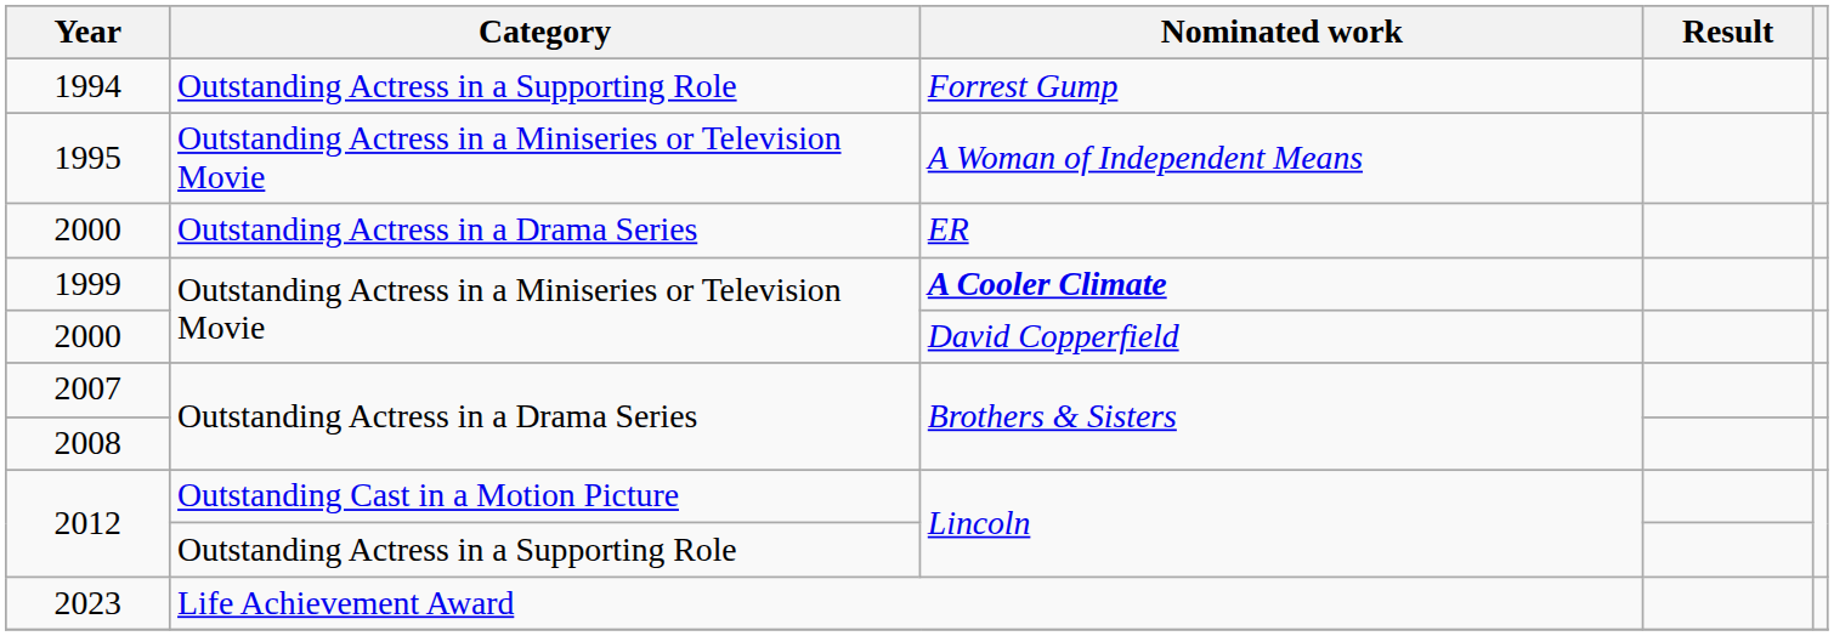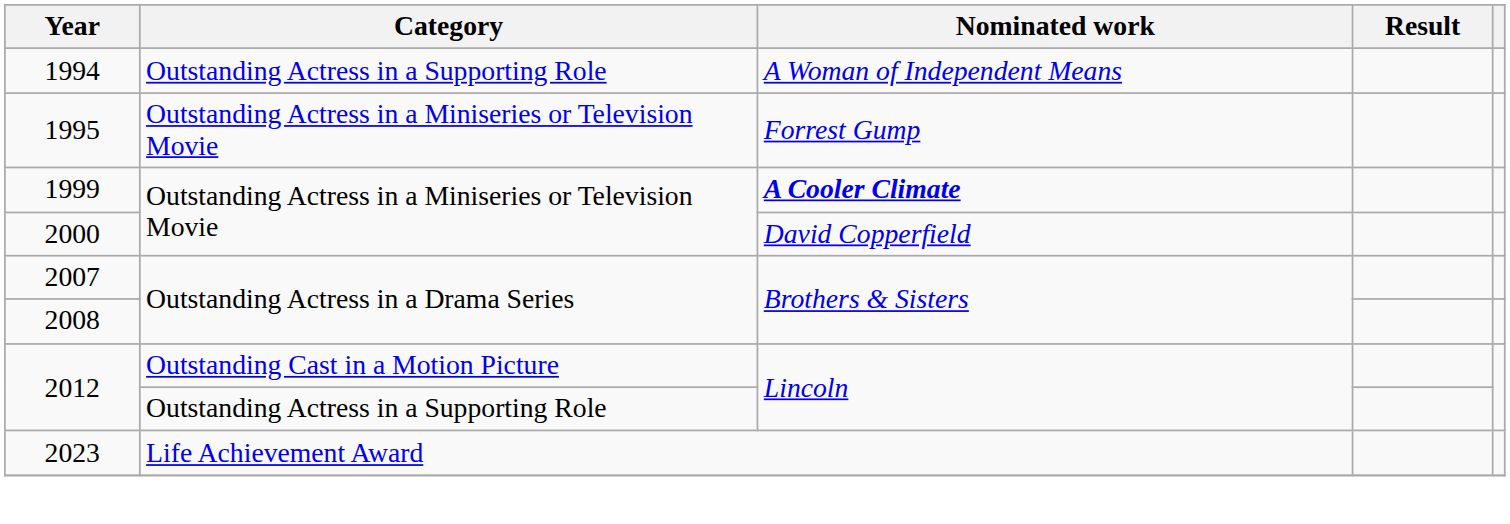 <table class=wikitable>
 <tr>
 <th scope="col" style="width:5em;">Year</th>
 <th scope="col" style="width:26em;">Category</th>
 <th scope="col" style="width:25em;">Nominated work</th>
 <th scope="col" style="width:5em;">Result</th>
 <th></th>
 </tr>
 <tr>
 <td style="text-align:center;">1994</td>
 <td><a href='#'>Outstanding Actress in a Supporting Role</a></td>
-<td><em><a href='#'>Forrest Gump</a></em></td>
+<td><em><a href='#'>A Woman of Independent Means</a></em></td>
 <td></td>
 <td></td>
 </tr>
 <tr>
 <td style="text-align:center;">1995</td>
 <td><a href='#'>Outstanding Actress in a Miniseries or Television Movie</a></td>
-<td><em><a href='#'>A Woman of Independent Means</a></em></td>
-<td></td>
-<td></td>
-</tr>
-<tr>
-<td style="text-align:center;">2000</td>
-<td><a href='#'>Outstanding Actress in a Drama Series</a></td>
-<td><em><a href='#'>ER</a></em></td>
+<td><em><a href='#'>Forrest Gump</a></em></td>
 <td></td>
 <td></td>
 </tr>
 <tr>
 <td style="text-align:center;">1999</td>
 <td rowspan="2">Outstanding Actress in a Miniseries or Television Movie</td>
 <td><strong><em><a href='#'>A Cooler Climate</a></em></strong></td>
 <td></td>
 <td></td>
 </tr>
 <tr>
 <td style="text-align:center;">2000</td>
 <td><em><a href='#'>David Copperfield</a></em></td>
 <td></td>
 <td></td>
 </tr>
 <tr>
 <td style="text-align:center;">2007</td>
 <td rowspan="2">Outstanding Actress in a Drama Series</td>
 <td rowspan="2"><em><a href='#'>Brothers & Sisters</a></em></td>
 <td></td>
 <td></td>
 </tr>
 <tr>
 <td style="text-align:center;">2008</td>
 <td></td>
 <td></td>
 </tr>
 <tr>
 <td style="text-align:center;", rowspan=2>2012</td>
 <td><a href='#'>Outstanding Cast in a Motion Picture</a></td>
 <td rowspan=2><em><a href='#'>Lincoln</a></em></td>
 <td></td>
 <td rowspan=2></td>
 </tr>
 <tr>
 <td>Outstanding Actress in a Supporting Role</td>
 <td></td>
 </tr>
 <tr>
 <td style="text-align:center;">2023</td>
 <td colspan=2><a href='#'>Life Achievement Award</a></td>
 <td></td>
 <td></td>
 </tr>
 <tr>
 </tr>
 </table>
